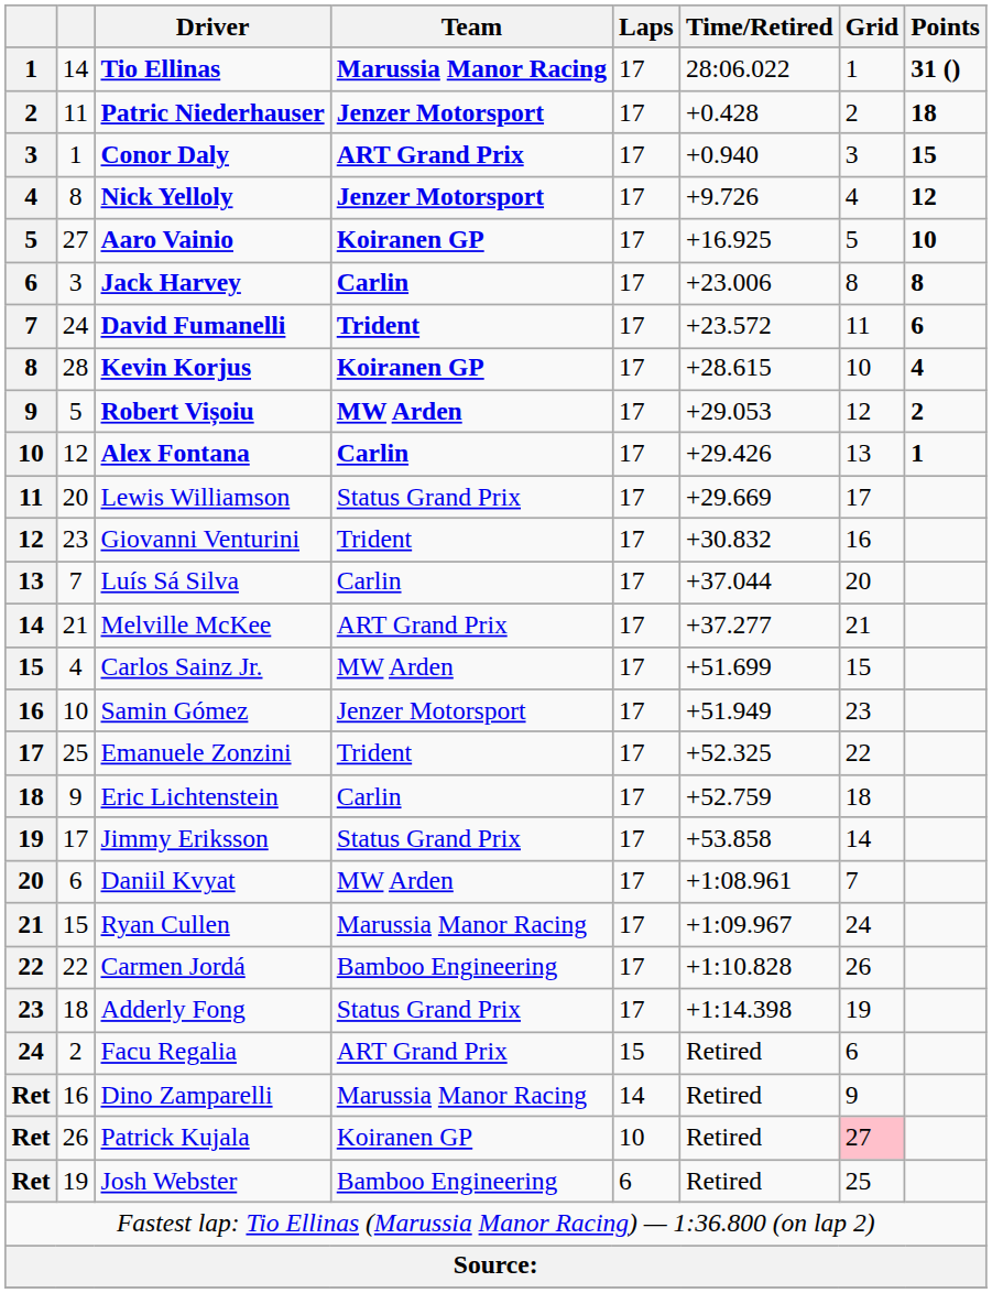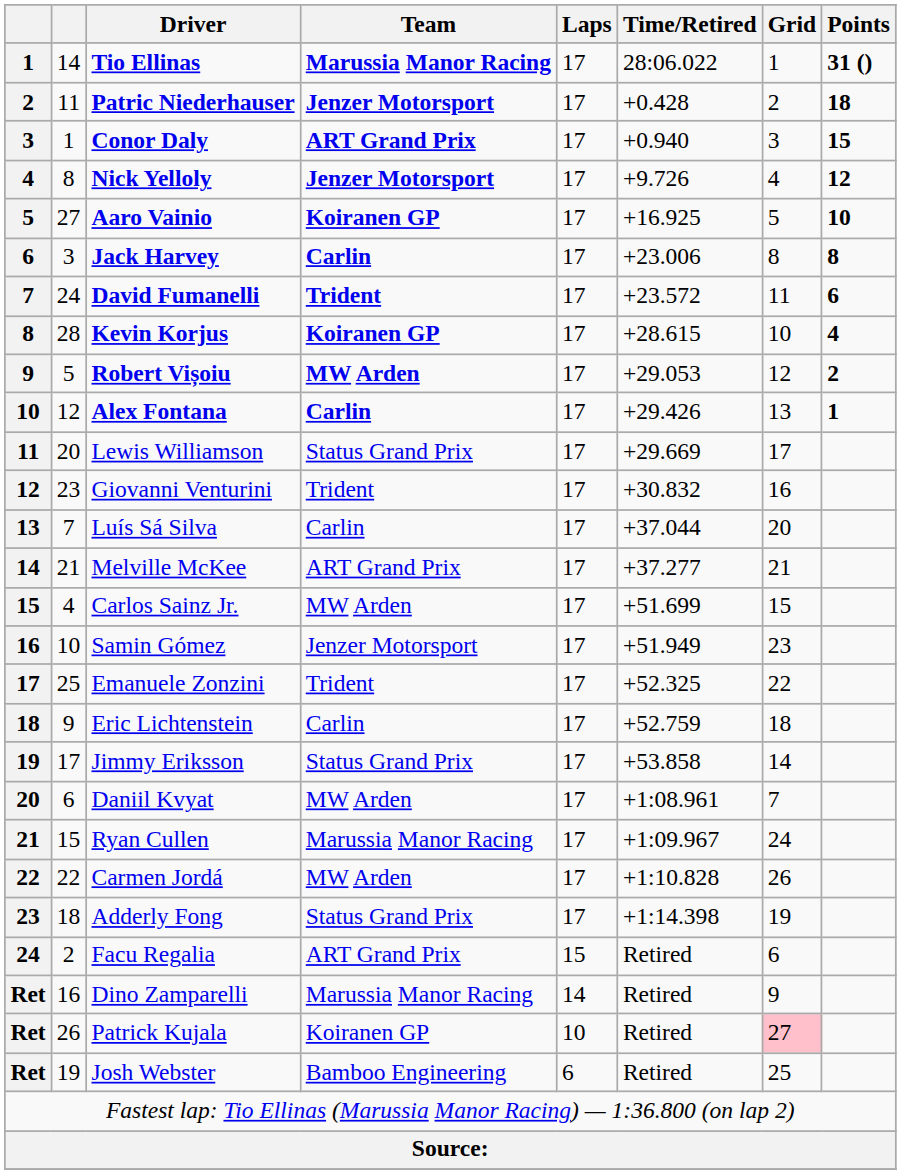 <table class="wikitable" style="font-size:85%">
 <tr>
 <th></th>
 <th></th>
 <th>Driver</th>
 <th>Team</th>
 <th>Laps</th>
 <th>Time/Retired</th>
 <th>Grid</th>
 <th>Points</th>
 </tr>
 <tr>
 <th>1</th>
 <td align="center">14</td>
 <td> <strong><a href='#'>Tio Ellinas</a></strong></td>
 <td><strong><a href='#'>Marussia</a> <a href='#'>Manor Racing</a></strong></td>
 <td>17</td>
 <td>28:06.022</td>
 <td>1</td>
 <td><strong>31 ()</strong></td>
 </tr>
 <tr>
 <th>2</th>
 <td align="center">11</td>
 <td> <strong><a href='#'>Patric Niederhauser</a></strong></td>
 <td><strong><a href='#'>Jenzer Motorsport</a></strong></td>
 <td>17</td>
 <td>+0.428</td>
 <td>2</td>
 <td><strong>18</strong></td>
 </tr>
 <tr>
 <th>3</th>
 <td align="center">1</td>
 <td> <strong><a href='#'>Conor Daly</a></strong></td>
 <td><strong><a href='#'>ART Grand Prix</a></strong></td>
 <td>17</td>
 <td>+0.940</td>
 <td>3</td>
 <td><strong>15</strong></td>
 </tr>
 <tr>
 <th>4</th>
 <td align="center">8</td>
 <td> <strong><a href='#'>Nick Yelloly</a></strong></td>
 <td><strong><a href='#'>Jenzer Motorsport</a></strong></td>
 <td>17</td>
 <td>+9.726</td>
 <td>4</td>
 <td><strong>12</strong></td>
 </tr>
 <tr>
 <th>5</th>
 <td align="center">27</td>
 <td> <strong><a href='#'>Aaro Vainio</a></strong></td>
 <td><strong><a href='#'>Koiranen GP</a></strong></td>
 <td>17</td>
 <td>+16.925</td>
 <td>5</td>
 <td><strong>10</strong></td>
 </tr>
 <tr>
 <th>6</th>
 <td align="center">3</td>
 <td> <strong><a href='#'>Jack Harvey</a></strong></td>
 <td><strong><a href='#'>Carlin</a></strong></td>
 <td>17</td>
 <td>+23.006</td>
 <td>8</td>
 <td><strong>8</strong></td>
 </tr>
 <tr>
 <th>7</th>
 <td align="center">24</td>
 <td> <strong><a href='#'>David Fumanelli</a></strong></td>
 <td><strong><a href='#'>Trident</a></strong></td>
 <td>17</td>
 <td>+23.572</td>
 <td>11</td>
 <td><strong>6</strong></td>
 </tr>
 <tr>
 <th>8</th>
 <td align="center">28</td>
 <td> <strong><a href='#'>Kevin Korjus</a></strong></td>
 <td><strong><a href='#'>Koiranen GP</a></strong></td>
 <td>17</td>
 <td>+28.615</td>
 <td>10</td>
 <td><strong>4</strong></td>
 </tr>
 <tr>
 <th>9</th>
 <td align="center">5</td>
 <td> <strong><a href='#'>Robert Vișoiu</a></strong></td>
 <td><strong><a href='#'>MW</a> <a href='#'>Arden</a></strong></td>
 <td>17</td>
 <td>+29.053</td>
 <td>12</td>
 <td><strong>2</strong></td>
 </tr>
 <tr>
 <th>10</th>
 <td align="center">12</td>
 <td> <strong><a href='#'>Alex Fontana</a></strong></td>
 <td><strong><a href='#'>Carlin</a></strong></td>
 <td>17</td>
 <td>+29.426</td>
 <td>13</td>
 <td><strong>1</strong></td>
 </tr>
 <tr>
 <th>11</th>
 <td align="center">20</td>
 <td> <a href='#'>Lewis Williamson</a></td>
 <td><a href='#'>Status Grand Prix</a></td>
 <td>17</td>
 <td>+29.669</td>
 <td>17</td>
 <td></td>
 </tr>
 <tr>
 <th>12</th>
 <td align="center">23</td>
 <td> <a href='#'>Giovanni Venturini</a></td>
 <td><a href='#'>Trident</a></td>
 <td>17</td>
 <td>+30.832</td>
 <td>16</td>
 <td></td>
 </tr>
 <tr>
 <th>13</th>
 <td align="center">7</td>
 <td> <a href='#'>Luís Sá Silva</a></td>
 <td><a href='#'>Carlin</a></td>
 <td>17</td>
 <td>+37.044</td>
 <td>20</td>
 <td></td>
 </tr>
 <tr>
 <th>14</th>
 <td align="center">21</td>
 <td> <a href='#'>Melville McKee</a></td>
 <td><a href='#'>ART Grand Prix</a></td>
 <td>17</td>
 <td>+37.277</td>
 <td>21</td>
 <td></td>
 </tr>
 <tr>
 <th>15</th>
 <td align="center">4</td>
 <td> <a href='#'>Carlos Sainz Jr.</a></td>
 <td><a href='#'>MW</a> <a href='#'>Arden</a></td>
 <td>17</td>
 <td>+51.699</td>
 <td>15</td>
 <td></td>
 </tr>
 <tr>
 <th>16</th>
 <td align="center">10</td>
 <td> <a href='#'>Samin Gómez</a></td>
 <td><a href='#'>Jenzer Motorsport</a></td>
 <td>17</td>
 <td>+51.949</td>
 <td>23</td>
 <td></td>
 </tr>
 <tr>
 <th>17</th>
 <td align="center">25</td>
 <td> <a href='#'>Emanuele Zonzini</a></td>
 <td><a href='#'>Trident</a></td>
 <td>17</td>
 <td>+52.325</td>
 <td>22</td>
 <td></td>
 </tr>
 <tr>
 <th>18</th>
 <td align="center">9</td>
 <td> <a href='#'>Eric Lichtenstein</a></td>
 <td><a href='#'>Carlin</a></td>
 <td>17</td>
 <td>+52.759</td>
 <td>18</td>
 <td></td>
 </tr>
 <tr>
 <th>19</th>
 <td align="center">17</td>
 <td> <a href='#'>Jimmy Eriksson</a></td>
 <td><a href='#'>Status Grand Prix</a></td>
 <td>17</td>
 <td>+53.858</td>
 <td>14</td>
 <td></td>
 </tr>
 <tr>
 <th>20</th>
 <td align="center">6</td>
 <td> <a href='#'>Daniil Kvyat</a></td>
 <td><a href='#'>MW</a> <a href='#'>Arden</a></td>
 <td>17</td>
 <td>+1:08.961</td>
 <td>7</td>
 <td></td>
 </tr>
 <tr>
 <th>21</th>
 <td align="center">15</td>
 <td> <a href='#'>Ryan Cullen</a></td>
 <td><a href='#'>Marussia</a> <a href='#'>Manor Racing</a></td>
 <td>17</td>
 <td>+1:09.967</td>
 <td>24</td>
 <td></td>
 </tr>
 <tr>
 <th>22</th>
 <td align="center">22</td>
 <td> <a href='#'>Carmen Jordá</a></td>
-<td><a href='#'>Bamboo Engineering</a></td>
+<td><a href='#'>MW</a> <a href='#'>Arden</a></td>
 <td>17</td>
 <td>+1:10.828</td>
 <td>26</td>
 <td></td>
 </tr>
 <tr>
 <th>23</th>
 <td align="center">18</td>
 <td> <a href='#'>Adderly Fong</a></td>
 <td><a href='#'>Status Grand Prix</a></td>
 <td>17</td>
 <td>+1:14.398</td>
 <td>19</td>
 <td></td>
 </tr>
 <tr>
 <th>24</th>
 <td align="center">2</td>
 <td> <a href='#'>Facu Regalia</a></td>
 <td><a href='#'>ART Grand Prix</a></td>
 <td>15</td>
 <td>Retired</td>
 <td>6</td>
 <td></td>
 </tr>
 <tr>
 <th>Ret</th>
 <td align="center">16</td>
 <td> <a href='#'>Dino Zamparelli</a></td>
 <td><a href='#'>Marussia</a> <a href='#'>Manor Racing</a></td>
 <td>14</td>
 <td>Retired</td>
 <td>9</td>
 <td></td>
 </tr>
 <tr>
 <th>Ret</th>
 <td align="center">26</td>
 <td> <a href='#'>Patrick Kujala</a></td>
 <td><a href='#'>Koiranen GP</a></td>
 <td>10</td>
 <td>Retired</td>
 <td style="background: pink;">27</td>
 <td></td>
 </tr>
 <tr>
 <th>Ret</th>
 <td align="center">19</td>
 <td> <a href='#'>Josh Webster</a></td>
 <td><a href='#'>Bamboo Engineering</a></td>
 <td>6</td>
 <td>Retired</td>
 <td>25</td>
 <td></td>
 </tr>
 <tr>
 <td colspan="8" align="center"><em>Fastest lap: <a href='#'>Tio Ellinas</a> (<a href='#'>Marussia</a> <a href='#'>Manor Racing</a>) — 1:36.800 (on lap 2)</em></td>
 </tr>
 <tr>
 <th colspan="8">Source:</th>
 </tr>
 <tr>
 </tr>
 </table>
